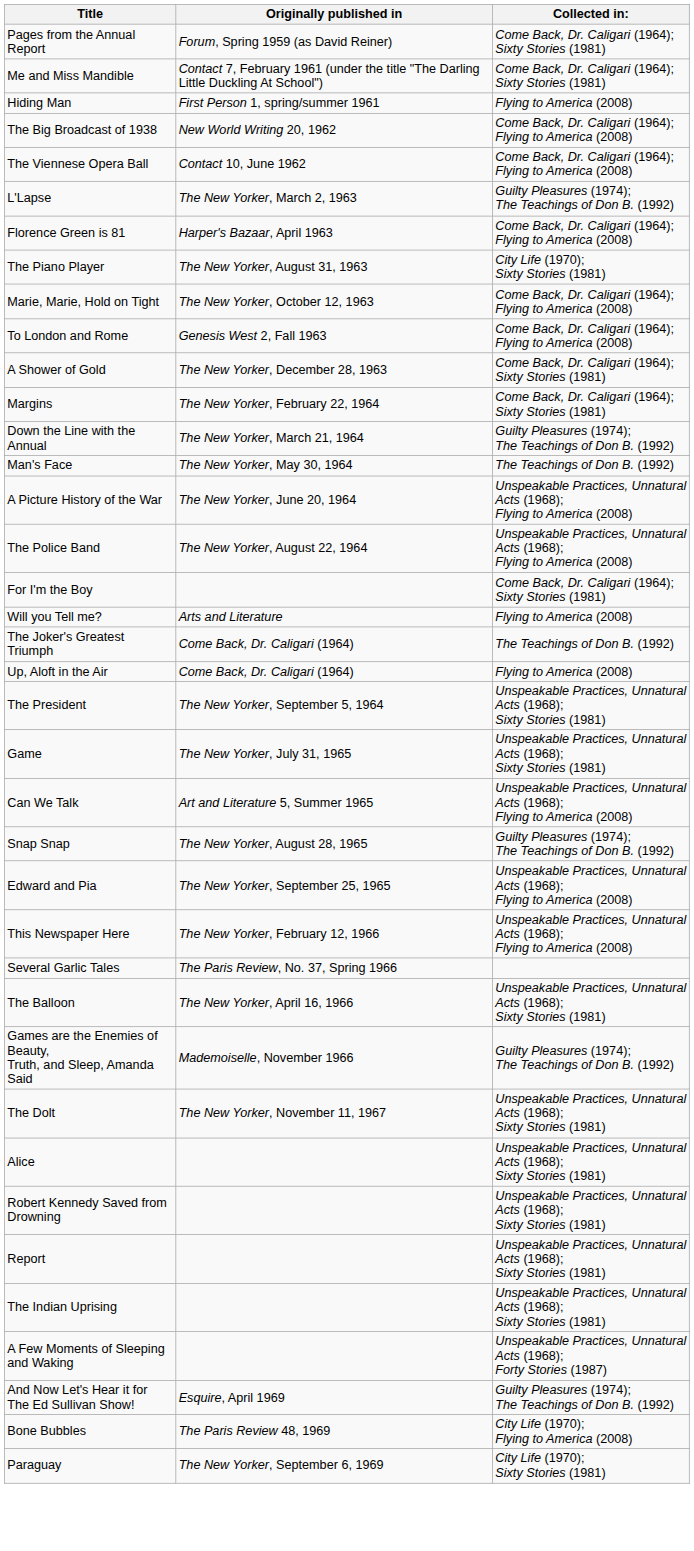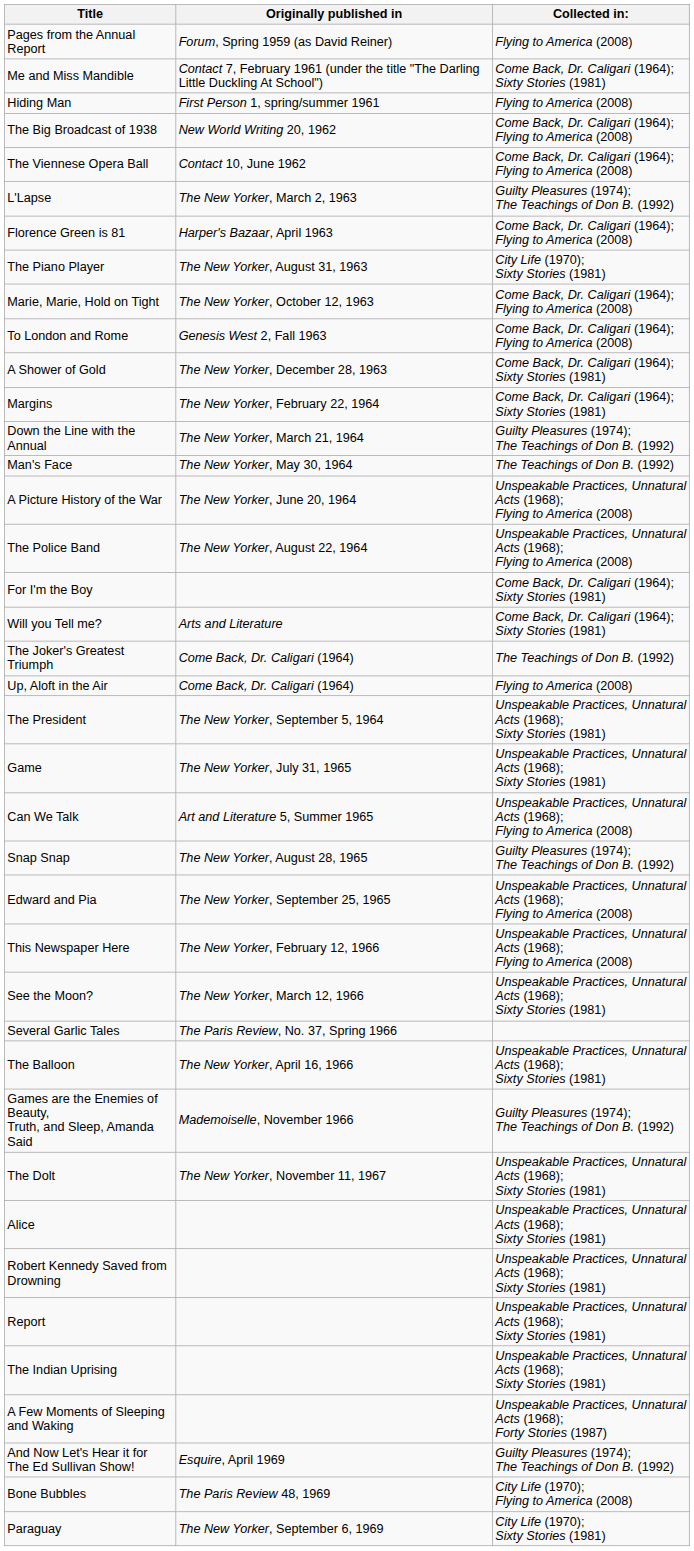 <table class="wikitable">
 <tr>
 <th>Title</th>
 <th>Originally published in</th>
 <th>Collected in:</th>
 </tr>
 <tr>
 <td>Pages from the Annual Report</td>
 <td><em>Forum</em>, Spring 1959 (as David Reiner)</td>
-<td><em>Come Back, Dr. Caligari</em> (1964);<br><em>Sixty Stories</em> (1981)</td>
+<td><em>Flying to America</em> (2008)</td>
 </tr>
 <tr>
 <td>Me and Miss Mandible</td>
 <td><em>Contact</em> 7, February 1961 (under the title "The Darling Little Duckling At School")</td>
 <td><em>Come Back, Dr. Caligari</em> (1964);<br><em>Sixty Stories</em> (1981)</td>
 </tr>
 <tr>
 <td>Hiding Man</td>
 <td><em>First Person</em> 1, spring/summer 1961</td>
 <td><em>Flying to America</em> (2008)</td>
 </tr>
 <tr>
 <td>The Big Broadcast of 1938</td>
 <td><em>New World Writing</em> 20, 1962</td>
 <td><em>Come Back, Dr. Caligari</em> (1964);<br><em>Flying to America</em> (2008)</td>
 </tr>
 <tr>
 <td>The Viennese Opera Ball</td>
 <td><em>Contact</em> 10, June 1962</td>
 <td><em>Come Back, Dr. Caligari</em> (1964);<br><em>Flying to America</em> (2008)</td>
 </tr>
 <tr>
 <td>L'Lapse</td>
 <td><em>The New Yorker</em>, March 2, 1963</td>
 <td><em>Guilty Pleasures</em> (1974);<br><em>The Teachings of Don B.</em> (1992)</td>
 </tr>
 <tr>
 <td>Florence Green is 81</td>
 <td><em>Harper's Bazaar</em>, April 1963</td>
 <td><em>Come Back, Dr. Caligari</em> (1964);<br><em>Flying to America</em> (2008)</td>
 </tr>
 <tr>
 <td>The Piano Player</td>
 <td><em>The New Yorker</em>, August 31, 1963</td>
 <td><em>City Life</em> (1970);<br><em>Sixty Stories</em> (1981)</td>
 </tr>
 <tr>
 <td>Marie, Marie, Hold on Tight</td>
 <td><em>The New Yorker</em>, October 12, 1963</td>
 <td><em>Come Back, Dr. Caligari</em> (1964);<br><em>Flying to America</em> (2008)</td>
 </tr>
 <tr>
 <td>To London and Rome</td>
 <td><em>Genesis West</em> 2, Fall 1963</td>
 <td><em>Come Back, Dr. Caligari</em> (1964);<br><em>Flying to America</em> (2008)</td>
 </tr>
 <tr>
 <td>A Shower of Gold</td>
 <td><em>The New Yorker</em>, December 28, 1963</td>
 <td><em>Come Back, Dr. Caligari</em> (1964);<br><em>Sixty Stories</em> (1981)</td>
 </tr>
 <tr>
 <td>Margins</td>
 <td><em>The New Yorker</em>, February 22, 1964</td>
 <td><em>Come Back, Dr. Caligari</em> (1964);<br><em>Sixty Stories</em> (1981)</td>
 </tr>
 <tr>
 <td>Down the Line with the Annual</td>
 <td><em>The New Yorker</em>, March 21, 1964</td>
 <td><em>Guilty Pleasures</em> (1974);<br><em>The Teachings of Don B.</em> (1992)</td>
 </tr>
 <tr>
 <td>Man's Face</td>
 <td><em>The New Yorker</em>, May 30, 1964</td>
 <td><em>The Teachings of Don B.</em> (1992)</td>
 </tr>
 <tr>
 <td>A Picture History of the War</td>
 <td><em>The New Yorker</em>, June 20, 1964</td>
 <td><em>Unspeakable Practices, Unnatural Acts</em> (1968);<br><em>Flying to America</em> (2008)</td>
 </tr>
 <tr>
 <td>The Police Band</td>
 <td><em>The New Yorker</em>, August 22, 1964</td>
 <td><em>Unspeakable Practices, Unnatural Acts</em> (1968);<br><em>Flying to America</em> (2008)</td>
 </tr>
 <tr>
 <td>For I'm the Boy</td>
 <td></td>
 <td><em>Come Back, Dr. Caligari</em> (1964);<br><em>Sixty Stories</em> (1981)</td>
 </tr>
 <tr>
 <td>Will you Tell me?</td>
 <td><em>Arts and Literature</em></td>
-<td><em>Flying to America</em> (2008)</td>
+<td><em>Come Back, Dr. Caligari</em> (1964);<br><em>Sixty Stories</em> (1981)</td>
 </tr>
 <tr>
 <td>The Joker's Greatest Triumph</td>
 <td><em>Come Back, Dr. Caligari</em> (1964)</td>
 <td><em>The Teachings of Don B.</em> (1992)</td>
 </tr>
 <tr>
 <td>Up, Aloft in the Air</td>
 <td><em>Come Back, Dr. Caligari</em> (1964)</td>
 <td><em>Flying to America</em> (2008)</td>
 </tr>
 <tr>
 <td>The President</td>
 <td><em>The New Yorker</em>, September 5, 1964</td>
 <td><em>Unspeakable Practices, Unnatural Acts</em> (1968);<br><em>Sixty Stories</em> (1981)</td>
 </tr>
 <tr>
 <td>Game</td>
 <td><em>The New Yorker</em>, July 31, 1965</td>
 <td><em>Unspeakable Practices, Unnatural Acts</em> (1968);<br><em>Sixty Stories</em> (1981)</td>
 </tr>
 <tr>
 <td>Can We Talk</td>
 <td><em>Art and Literature</em> 5, Summer 1965</td>
 <td><em>Unspeakable Practices, Unnatural Acts</em> (1968);<br><em>Flying to America</em> (2008)</td>
 </tr>
 <tr>
 <td>Snap Snap</td>
 <td><em>The New Yorker</em>, August 28, 1965</td>
 <td><em>Guilty Pleasures</em> (1974);<br><em>The Teachings of Don B.</em> (1992)</td>
 </tr>
 <tr>
 <td>Edward and Pia</td>
 <td><em>The New Yorker</em>, September 25, 1965</td>
 <td><em>Unspeakable Practices, Unnatural Acts</em> (1968);<br><em>Flying to America</em> (2008)</td>
 </tr>
 <tr>
 <td>This Newspaper Here</td>
 <td><em>The New Yorker</em>, February 12, 1966</td>
 <td><em>Unspeakable Practices, Unnatural Acts</em> (1968);<br><em>Flying to America</em> (2008)</td>
+</tr>
+<tr>
+<td>See the Moon?</td>
+<td><em>The New Yorker</em>, March 12, 1966</td>
+<td><em>Unspeakable Practices, Unnatural Acts</em> (1968);<br><em>Sixty Stories</em> (1981)</td>
 </tr>
 <tr>
 <td>Several Garlic Tales</td>
 <td><em>The Paris Review</em>, No. 37, Spring 1966</td>
 <td></td>
 </tr>
 <tr>
 <td>The Balloon</td>
 <td><em>The New Yorker</em>, April 16, 1966</td>
 <td><em>Unspeakable Practices, Unnatural Acts</em> (1968);<br><em>Sixty Stories</em> (1981)</td>
 </tr>
 <tr>
 <td>Games are the Enemies of Beauty,<br>Truth, and Sleep, Amanda Said</td>
 <td><em>Mademoiselle</em>, November 1966</td>
 <td><em>Guilty Pleasures</em> (1974);<br><em>The Teachings of Don B.</em> (1992)</td>
 </tr>
 <tr>
 <td>The Dolt</td>
 <td><em>The New Yorker</em>, November 11, 1967</td>
 <td><em>Unspeakable Practices, Unnatural Acts</em> (1968);<br><em>Sixty Stories</em> (1981)</td>
 </tr>
 <tr>
 <td>Alice</td>
 <td></td>
 <td><em>Unspeakable Practices, Unnatural Acts</em> (1968);<br><em>Sixty Stories</em> (1981)</td>
 </tr>
 <tr>
 <td>Robert Kennedy Saved from Drowning</td>
 <td></td>
 <td><em>Unspeakable Practices, Unnatural Acts</em> (1968);<br><em>Sixty Stories</em> (1981)</td>
 </tr>
 <tr>
 <td>Report</td>
 <td></td>
 <td><em>Unspeakable Practices, Unnatural Acts</em> (1968);<br><em>Sixty Stories</em> (1981)</td>
 </tr>
 <tr>
 <td>The Indian Uprising</td>
 <td></td>
 <td><em>Unspeakable Practices, Unnatural Acts</em> (1968);<br><em>Sixty Stories</em> (1981)</td>
 </tr>
 <tr>
 <td>A Few Moments of Sleeping and Waking</td>
 <td></td>
 <td><em>Unspeakable Practices, Unnatural Acts</em> (1968);<br><em>Forty Stories</em> (1987)</td>
 </tr>
 <tr>
 <td>And Now Let's Hear it for<br>The Ed Sullivan Show!</td>
 <td><em>Esquire</em>, April 1969</td>
 <td><em>Guilty Pleasures</em> (1974);<br><em>The Teachings of Don B.</em> (1992)</td>
 </tr>
 <tr>
 <td>Bone Bubbles</td>
 <td><em>The Paris Review</em> 48, 1969</td>
 <td><em>City Life</em> (1970);<br><em>Flying to America</em> (2008)</td>
 </tr>
 <tr>
 <td>Paraguay</td>
 <td><em>The New Yorker</em>, September 6, 1969</td>
 <td><em>City Life</em> (1970);<br><em>Sixty Stories</em> (1981)</td>
 </tr>
 </table>
